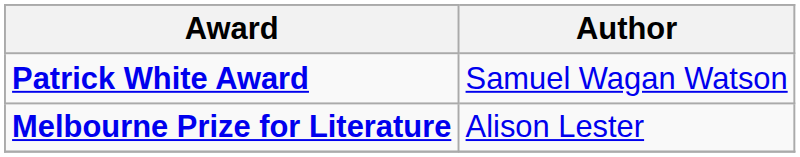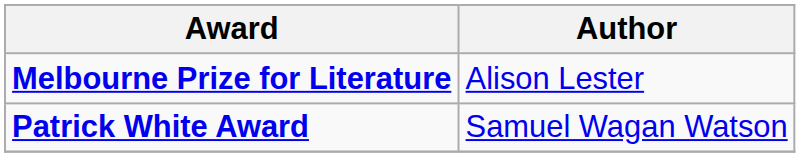 <table class="wikitable">
 <tr>
 <th>Award</th>
 <th>Author</th>
 </tr>
 <tr>
+<td><strong><a href='#'>Melbourne Prize for Literature</a></strong></td>
+<td><a href='#'>Alison Lester</a></td>
+</tr>
+<tr>
 <td><strong><a href='#'>Patrick White Award</a></strong></td>
 <td><a href='#'>Samuel Wagan Watson</a></td>
 </tr>
 <tr>
-<td><strong><a href='#'>Melbourne Prize for Literature</a></strong></td>
-<td><a href='#'>Alison Lester</a></td>
-</tr>
-<tr>
 </tr>
 </table>
